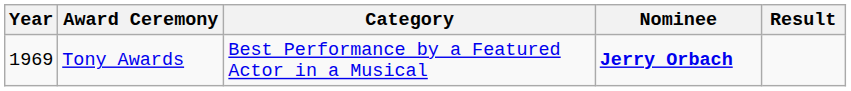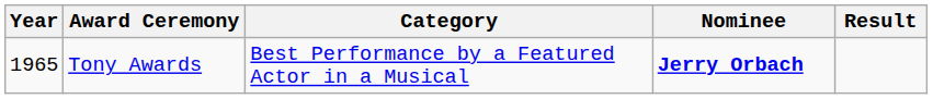 <table class="wikitable" style="width:95%;">
 <tr>
 <th style="width:5%;">Year</th>
 <th style="width:20%;">Award Ceremony</th>
 <th style="width:45%;">Category</th>
 <th style="width:20%;">Nominee</th>
 <th style="width:10%;">Result</th>
 </tr>
 <tr>
-<td style="text-align:center;">1969</td>
+<td style="text-align:center;">1965</td>
 <td><a href='#'>Tony Awards</a></td>
 <td><a href='#'>Best Performance by a Featured Actor in a Musical</a></td>
 <td><strong><a href='#'>Jerry Orbach</a></strong></td>
 <td></td>
 </tr>
 </table>
